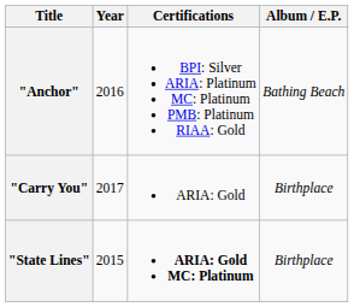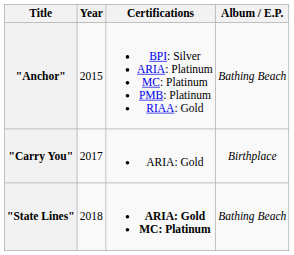 <table class="wikitable plainrowheaders" style="text-align:center;">
 <tr>
 <th rowspan="1" scope="col">Title</th>
 <th rowspan="1" scope="col">Year</th>
 <th rowspan="1" scope="col">Certifications</th>
 <th rowspan="1" scope="col">Album / E.P.</th>
 </tr>
 <tr>
 <th scope="row">"Anchor"</th>
-<td>2016</td>
+<td>2015</td>
 <td><br><ul><li><a href='#'>BPI</a>: Silver</li><li><a href='#'>ARIA</a>: Platinum</li><li><a href='#'>MC</a>: Platinum</li><li><a href='#'>PMB</a>: Platinum</li><li><a href='#'>RIAA</a>: Gold</li></ul></td>
 <td><em>Bathing Beach</em></td>
 </tr>
 <tr>
 <th scope="row">"Carry You"</th>
 <td>2017</td>
 <td><br><ul><li>ARIA: Gold</li></ul></td>
 <td><em>Birthplace</em></td>
 </tr>
 <tr>
 <th scope="row">"State Lines"</th>
-<td>2015</td>
+<td>2018</td>
 <td><strong><br><ul><li>ARIA: Gold</li><li>MC: Platinum</li></ul></strong></td>
-<td><em>Birthplace</em></td>
+<td><em>Bathing Beach</em></td>
 </tr>
 </table>
